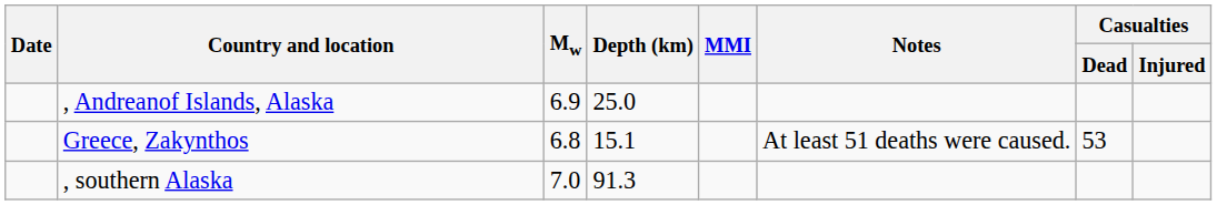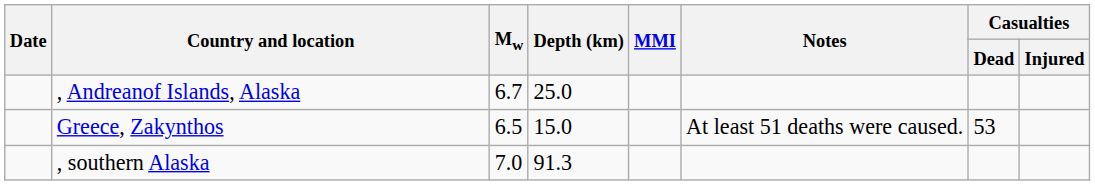 <table class="wikitable sortable sort-under" style="border:1px black; margin-left:1em;">
 <tr>
 <th rowspan="2"><small>Date</small></th>
 <th rowspan="2" style="width: 310px"><small>Country and location</small></th>
 <th rowspan="2"><small>M<sub>w</sub></small></th>
 <th rowspan="2"><small>Depth (km)</small></th>
 <th rowspan="2"><small><a href='#'>MMI</a></small></th>
 <th rowspan="2" class="unsortable"><small>Notes</small></th>
 <th colspan="2"><small>Casualties</small></th>
 </tr>
 <tr>
 <th><small>Dead</small></th>
 <th><small>Injured</small></th>
 </tr>
 <tr>
 <td></td>
 <td>, <a href='#'>Andreanof Islands</a>, <a href='#'>Alaska</a></td>
-<td>6.9</td>
+<td>6.7</td>
 <td>25.0</td>
 <td></td>
 <td></td>
 <td></td>
 <td></td>
 </tr>
 <tr>
 <td></td>
 <td> <a href='#'>Greece</a>, <a href='#'>Zakynthos</a></td>
-<td>6.8</td>
-<td>15.1</td>
+<td>6.5</td>
+<td>15.0</td>
 <td></td>
 <td>At least 51 deaths were caused.</td>
 <td>53</td>
 <td></td>
 </tr>
 <tr>
 <td></td>
 <td>, southern <a href='#'>Alaska</a></td>
 <td>7.0</td>
 <td>91.3</td>
 <td></td>
 <td></td>
 <td></td>
 <td></td>
 </tr>
 </table>
